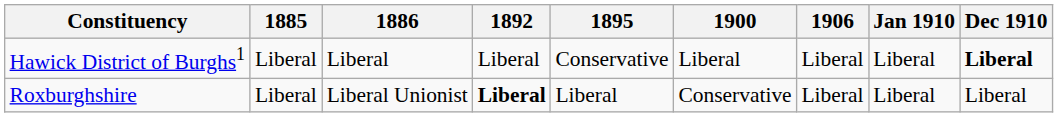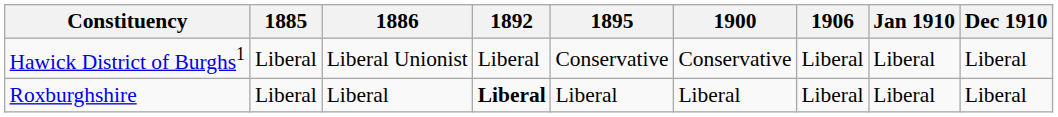 <table class="wikitable sortable">
 <tr>
 <th>Constituency</th>
 <th>1885</th>
 <th>1886</th>
 <th>1892</th>
 <th>1895</th>
 <th>1900</th>
 <th>1906</th>
 <th>Jan 1910</th>
 <th>Dec 1910</th>
 </tr>
 <tr>
 <td><a href='#'>Hawick District of Burghs</a><sup>1</sup></td>
 <td bgcolor=>Liberal</td>
-<td bgcolor=>Liberal</td>
+<td bgcolor=>Liberal Unionist</td>
 <td bgcolor=>Liberal</td>
 <td bgcolor=>Conservative</td>
-<td bgcolor=>Liberal</td>
-<td bgcolor=>Liberal</td>
-<td bgcolor=>Liberal</td>
-<td bgcolor=><strong>Liberal</strong></td>
-</tr>
-<tr>
-<td><a href='#'>Roxburghshire</a></td>
-<td bgcolor=>Liberal</td>
-<td bgcolor=>Liberal Unionist</td>
-<td bgcolor=><strong>Liberal</strong></td>
-<td bgcolor=>Liberal</td>
 <td bgcolor=>Conservative</td>
 <td bgcolor=>Liberal</td>
 <td bgcolor=>Liberal</td>
 <td bgcolor=>Liberal</td>
 </tr>
+<tr>
+<td><a href='#'>Roxburghshire</a></td>
+<td bgcolor=>Liberal</td>
+<td bgcolor=>Liberal</td>
+<td bgcolor=><strong>Liberal</strong></td>
+<td bgcolor=>Liberal</td>
+<td bgcolor=>Liberal</td>
+<td bgcolor=>Liberal</td>
+<td bgcolor=>Liberal</td>
+<td bgcolor=>Liberal</td>
+</tr>
 </table>
